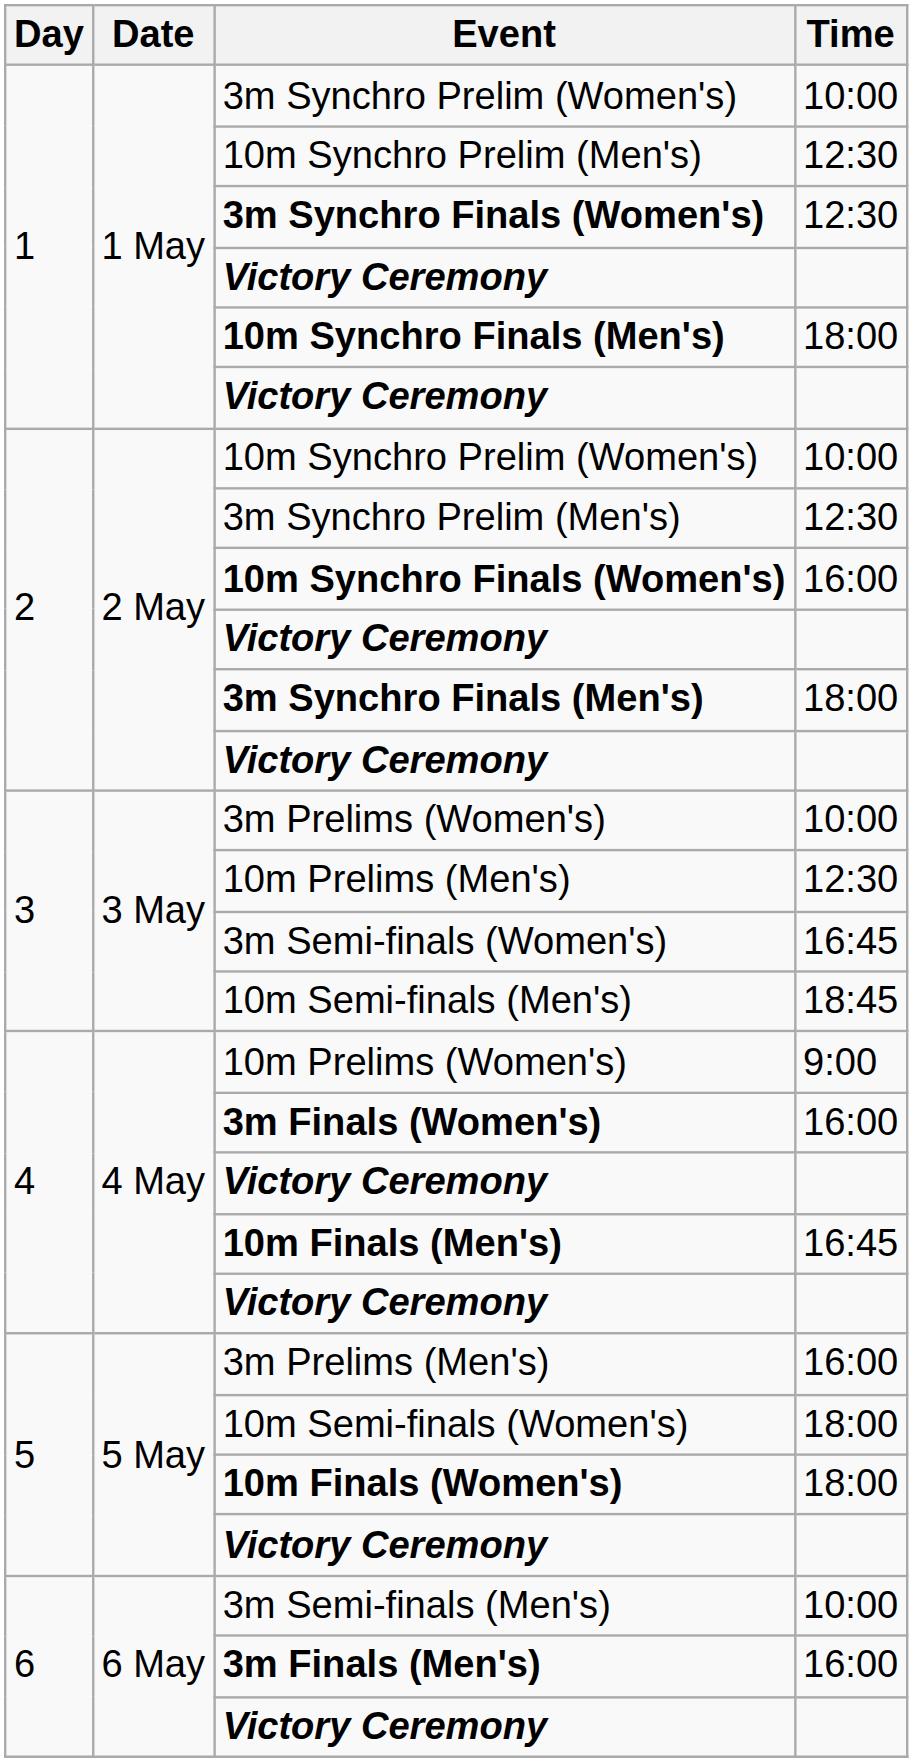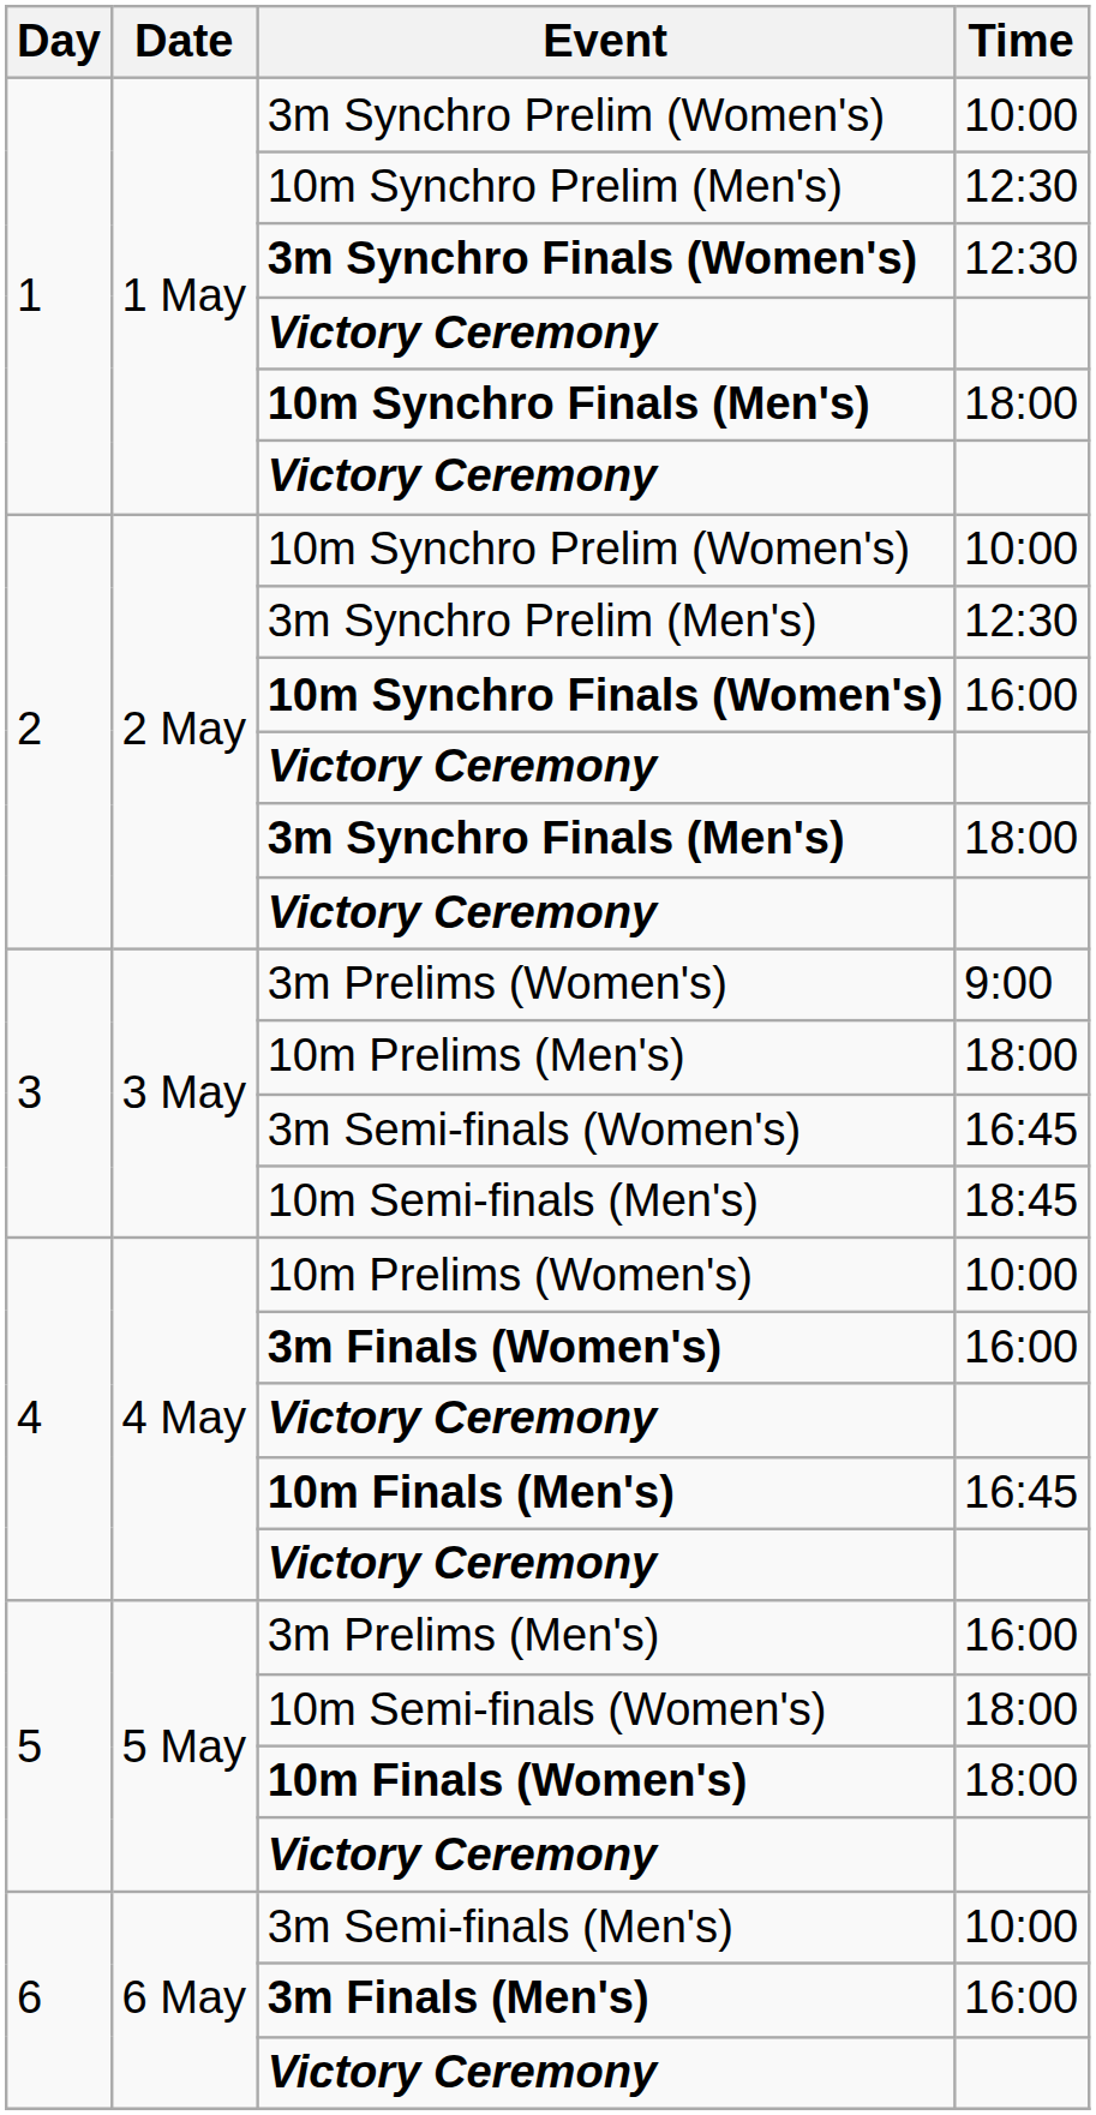 <table class="wikitable">
 <tr>
 <th>Day</th>
 <th>Date</th>
 <th>Event</th>
 <th>Time</th>
 </tr>
 <tr>
 <td rowspan="6">1</td>
 <td rowspan="6">1 May</td>
 <td>3m Synchro Prelim (Women's)</td>
 <td>10:00</td>
 </tr>
 <tr>
 <td>10m Synchro Prelim (Men's)</td>
 <td>12:30</td>
 </tr>
 <tr>
 <td><strong>3m Synchro Finals (Women's)</strong></td>
 <td>12:30</td>
 </tr>
 <tr>
 <td><strong><em>Victory Ceremony</em></strong></td>
 <td></td>
 </tr>
 <tr>
 <td><strong>10m Synchro Finals (Men's)</strong></td>
 <td>18:00</td>
 </tr>
 <tr>
 <td><strong><em>Victory Ceremony</em></strong></td>
 <td></td>
 </tr>
 <tr>
 <td rowspan="6">2</td>
 <td rowspan="6">2 May</td>
 <td>10m Synchro Prelim (Women's)</td>
 <td>10:00</td>
 </tr>
 <tr>
 <td>3m Synchro Prelim (Men's)</td>
 <td>12:30</td>
 </tr>
 <tr>
 <td><strong>10m Synchro Finals (Women's)</strong></td>
 <td>16:00</td>
 </tr>
 <tr>
 <td><strong><em>Victory Ceremony</em></strong></td>
 <td></td>
 </tr>
 <tr>
 <td><strong>3m Synchro Finals (Men's)</strong></td>
 <td>18:00</td>
 </tr>
 <tr>
 <td><strong><em>Victory Ceremony</em></strong></td>
 <td></td>
 </tr>
 <tr>
 <td rowspan="4">3</td>
 <td rowspan="4">3 May</td>
 <td>3m Prelims (Women's)</td>
-<td>10:00</td>
+<td>9:00</td>
 </tr>
 <tr>
 <td>10m Prelims (Men's)</td>
-<td>12:30</td>
+<td>18:00</td>
 </tr>
 <tr>
 <td>3m Semi-finals (Women's)</td>
 <td>16:45</td>
 </tr>
 <tr>
 <td>10m Semi-finals (Men's)</td>
 <td>18:45</td>
 </tr>
 <tr>
 <td rowspan="5">4</td>
 <td rowspan="5">4 May</td>
 <td>10m Prelims (Women's)</td>
-<td>9:00</td>
+<td>10:00</td>
 </tr>
 <tr>
 <td><strong>3m Finals (Women's)</strong></td>
 <td>16:00</td>
 </tr>
 <tr>
 <td><strong><em>Victory Ceremony</em></strong></td>
 <td></td>
 </tr>
 <tr>
 <td><strong>10m Finals (Men's)</strong></td>
 <td>16:45</td>
 </tr>
 <tr>
 <td><strong><em>Victory Ceremony</em></strong></td>
 <td></td>
 </tr>
 <tr>
 <td rowspan="4">5</td>
 <td rowspan="4">5 May</td>
 <td>3m Prelims (Men's)</td>
 <td>16:00</td>
 </tr>
 <tr>
 <td>10m Semi-finals (Women's)</td>
 <td>18:00</td>
 </tr>
 <tr>
 <td><strong>10m Finals (Women's)</strong></td>
 <td>18:00</td>
 </tr>
 <tr>
 <td><strong><em>Victory Ceremony</em></strong></td>
 <td></td>
 </tr>
 <tr>
 <td rowspan="3">6</td>
 <td rowspan="3">6 May</td>
 <td>3m Semi-finals (Men's)</td>
 <td>10:00</td>
 </tr>
 <tr>
 <td><strong>3m Finals (Men's)</strong></td>
 <td>16:00</td>
 </tr>
 <tr>
 <td><strong><em>Victory Ceremony</em></strong></td>
 <td></td>
 </tr>
 <tr>
 </tr>
 </table>
